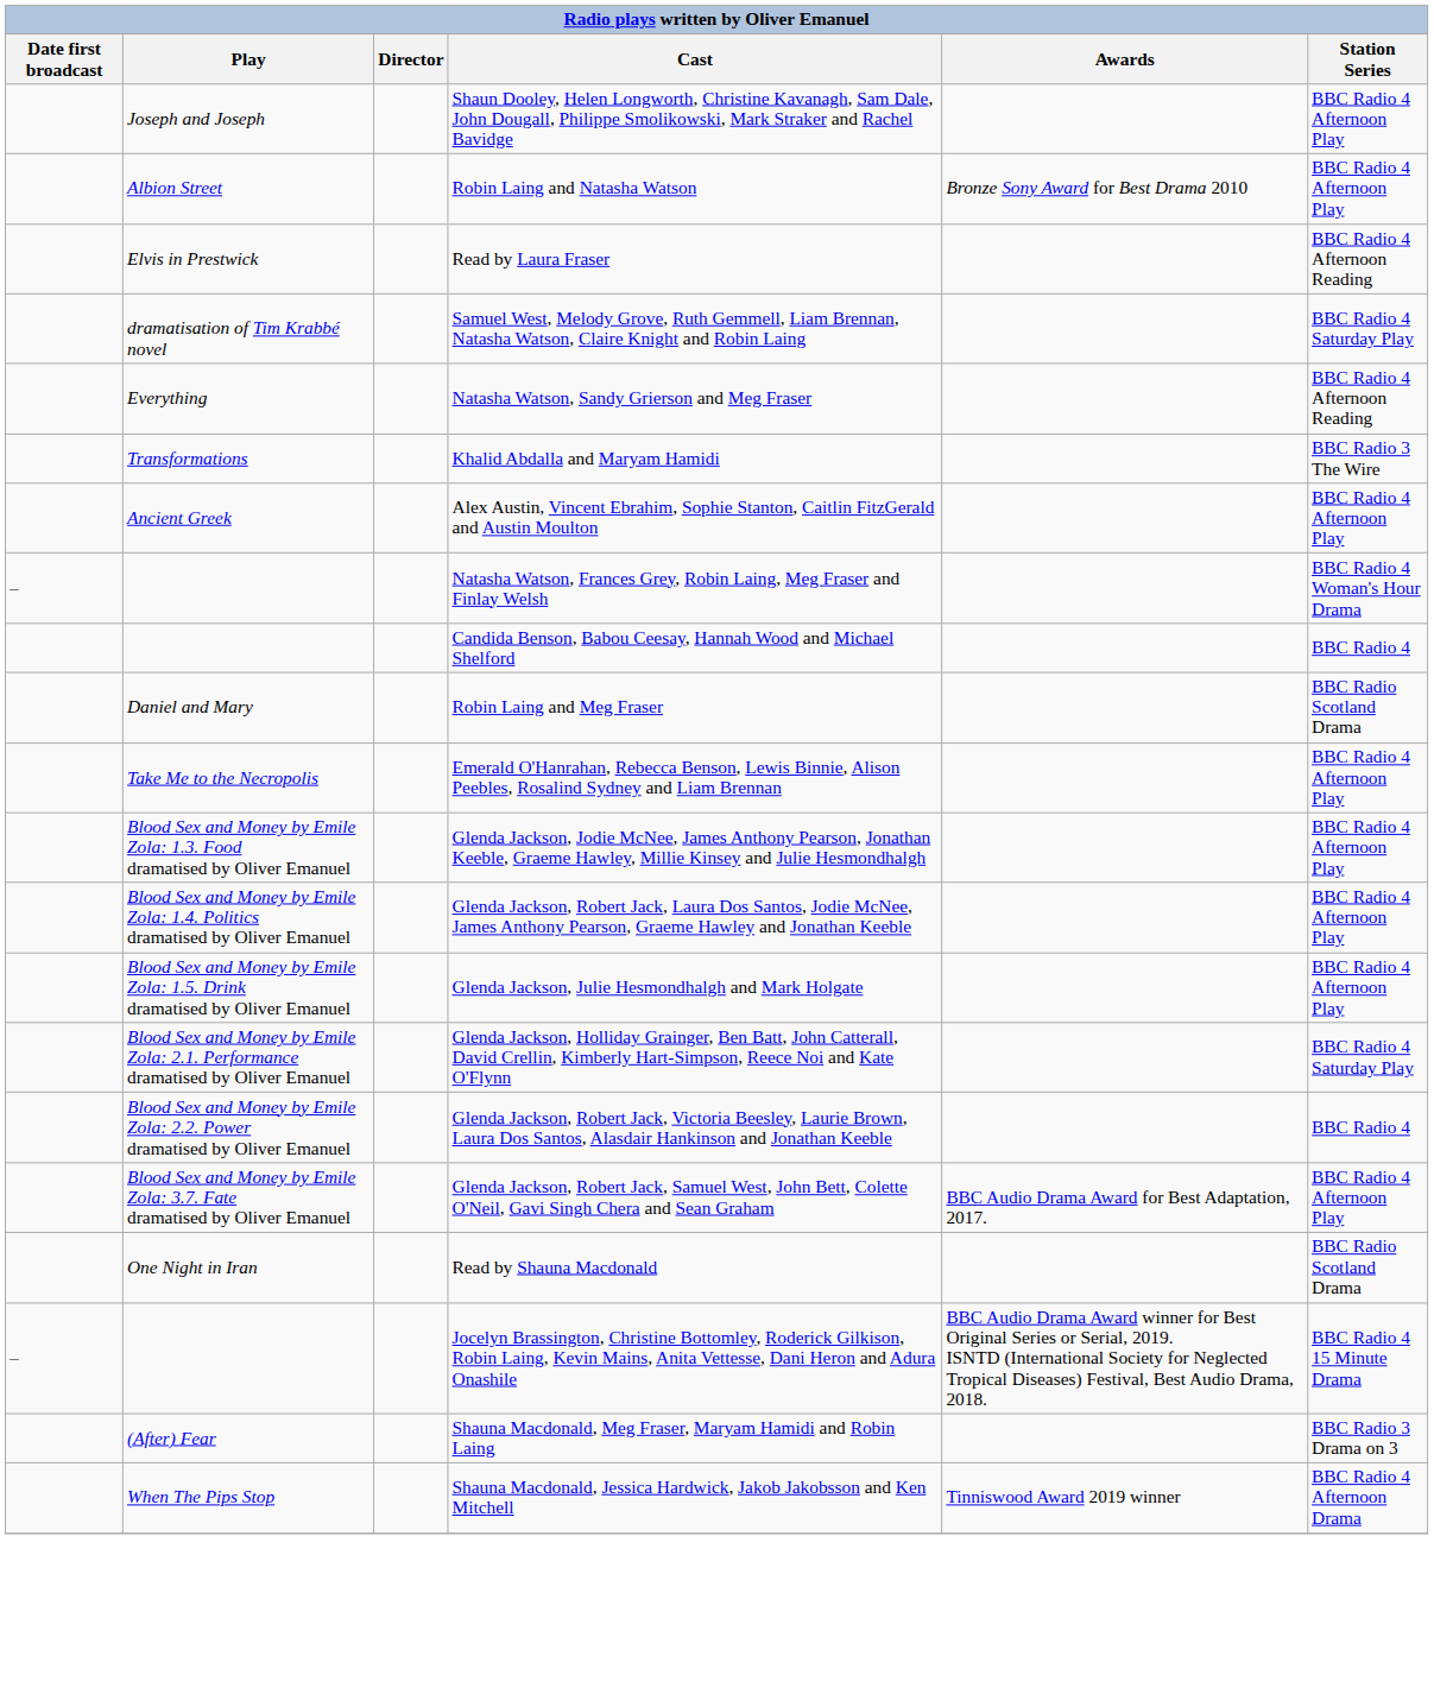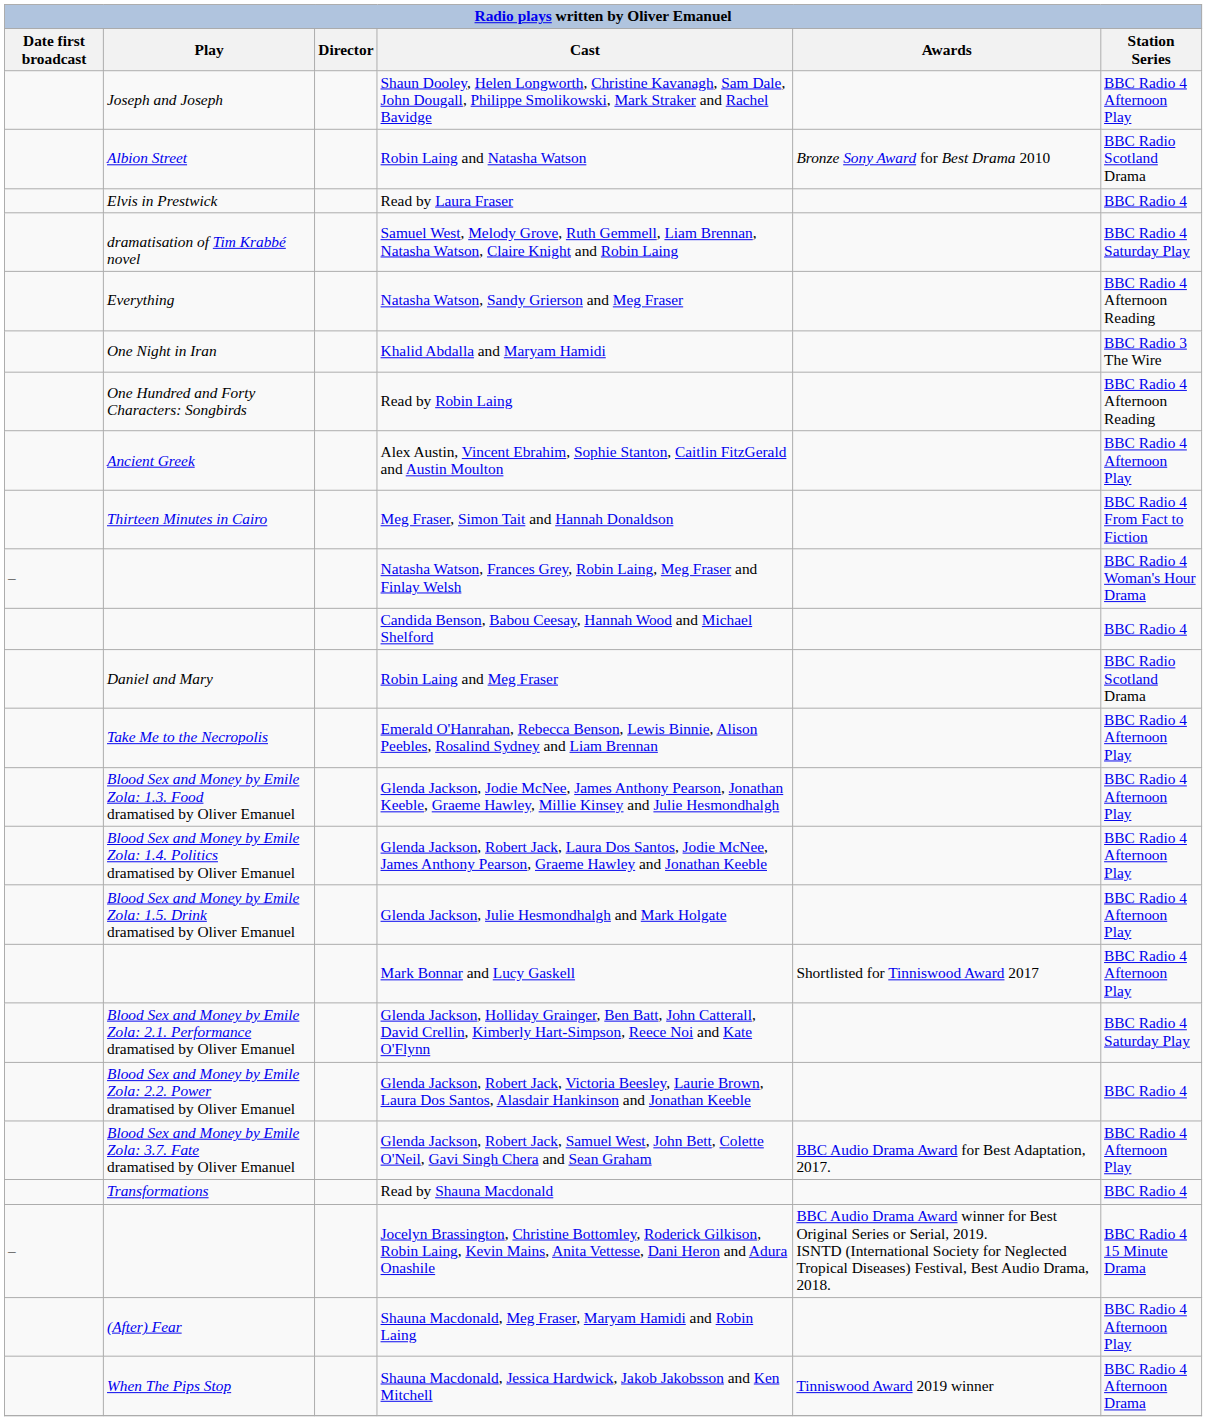 <table class="wikitable sortable" style="font-size: 100%; background: #f9f9f9">
 <tr>
 <th colspan=6 style="background:#B0C4DE;"><a href='#'>Radio plays</a> written by Oliver Emanuel</th>
 </tr>
 <tr align="center">
 <th>Date first broadcast</th>
 <th>Play</th>
 <th>Director</th>
 <th class="unsortable">Cast</th>
 <th class="unsortable">Awards</th>
 <th>Station<br>Series<br></th>
 </tr>
 <tr id="Joseph and Joseph">
 <td></td>
 <td><em>Joseph and Joseph</em> </td>
 <td></td>
 <td><a href='#'>Shaun Dooley</a>, <a href='#'>Helen Longworth</a>, <a href='#'>Christine Kavanagh</a>, <a href='#'>Sam Dale</a>, <a href='#'>John Dougall</a>, <a href='#'>Philippe Smolikowski</a>, <a href='#'>Mark Straker</a> and <a href='#'>Rachel Bavidge</a></td>
 <td></td>
 <td><a href='#'>BBC Radio 4</a><br><a href='#'>Afternoon Play</a></td>
 </tr>
 <tr id="Daniel and Mary">
 <td></td>
 <td><em><a href='#'>Albion Street</a></em> </td>
 <td></td>
 <td><a href='#'>Robin Laing</a> and <a href='#'>Natasha Watson</a></td>
 <td><em>Bronze <a href='#'>Sony Award</a></em> for <em>Best Drama</em> 2010 </td>
-<td><a href='#'>BBC Radio 4</a><br><a href='#'>Afternoon Play</a></td>
+<td><a href='#'>BBC Radio Scotland</a><br>Drama</td>
 </tr>
 <tr id="Elvis in Prestwick">
 <td></td>
 <td><em>Elvis in Prestwick</em> </td>
 <td></td>
 <td>Read by <a href='#'>Laura Fraser</a></td>
 <td></td>
-<td><a href='#'>BBC Radio 4</a><br>Afternoon Reading</td>
+<td><a href='#'>BBC Radio 4</a></td>
 </tr>
 <tr id="The Vanishing">
 <td></td>
 <td><em><br>dramatisation of <a href='#'>Tim Krabbé</a> novel</em> </td>
 <td></td>
 <td><a href='#'>Samuel West</a>, <a href='#'>Melody Grove</a>, <a href='#'>Ruth Gemmell</a>, <a href='#'>Liam Brennan</a>, <a href='#'>Natasha Watson</a>, <a href='#'>Claire Knight</a> and <a href='#'>Robin Laing</a></td>
 <td></td>
 <td><a href='#'>BBC Radio 4</a><br><a href='#'>Saturday Play</a></td>
 </tr>
 <tr id="Everything">
 <td></td>
 <td><em>Everything</em> </td>
 <td></td>
 <td><a href='#'>Natasha Watson</a>, <a href='#'>Sandy Grierson</a> and <a href='#'>Meg Fraser</a></td>
 <td></td>
 <td><a href='#'>BBC Radio 4</a><br>Afternoon Reading</td>
 </tr>
 <tr id="One Night in Iran">
 <td></td>
-<td><em><a href='#'>Transformations</a></em> </td>
+<td><em>One Night in Iran</em> </td>
 <td></td>
 <td><a href='#'>Khalid Abdalla</a> and <a href='#'>Maryam Hamidi</a></td>
 <td></td>
 <td><a href='#'>BBC Radio 3</a><br>The Wire</td>
+</tr>
+<tr id="One Hundred and Forty Characters: Songbirds">
+<td></td>
+<td><em>One Hundred and Forty Characters: Songbirds</em> </td>
+<td></td>
+<td>Read by <a href='#'>Robin Laing</a></td>
+<td></td>
+<td><a href='#'>BBC Radio 4</a><br>Afternoon Reading</td>
 </tr>
 <tr id="Ancient Greek">
 <td></td>
 <td><em><a href='#'>Ancient Greek</a></em> </td>
 <td></td>
 <td>Alex Austin, <a href='#'>Vincent Ebrahim</a>, <a href='#'>Sophie Stanton</a>, <a href='#'>Caitlin FitzGerald</a> and <a href='#'>Austin Moulton</a></td>
 <td></td>
 <td><a href='#'>BBC Radio 4</a><br><a href='#'>Afternoon Play</a></td>
+</tr>
+<tr id="Thirteen Minutes in Cairo">
+<td></td>
+<td><em><a href='#'>Thirteen Minutes in Cairo</a></em> </td>
+<td></td>
+<td><a href='#'>Meg Fraser</a>, <a href='#'>Simon Tait</a> and <a href='#'>Hannah Donaldson</a></td>
+<td></td>
+<td><a href='#'>BBC Radio 4</a><br><a href='#'>From Fact to Fiction</a></td>
 </tr>
 <tr id="The Other One">
 <td> – </td>
 <td><em></em> </td>
 <td></td>
 <td><a href='#'>Natasha Watson</a>, <a href='#'>Frances Grey</a>, <a href='#'>Robin Laing</a>, <a href='#'>Meg Fraser</a> and <a href='#'>Finlay Welsh</a></td>
 <td></td>
 <td><a href='#'>BBC Radio 4</a><br><a href='#'>Woman's Hour Drama</a></td>
 </tr>
 <tr id="The Spare Room">
 <td></td>
 <td><em></em> </td>
 <td></td>
 <td><a href='#'>Candida Benson</a>, <a href='#'>Babou Ceesay</a>, <a href='#'>Hannah Wood</a> and <a href='#'>Michael Shelford</a></td>
 <td></td>
 <td><a href='#'>BBC Radio 4</a></td>
 </tr>
 <tr id="Albion Street">
 <td></td>
 <td><em>Daniel and Mary</em> </td>
 <td></td>
 <td><a href='#'>Robin Laing</a> and <a href='#'>Meg Fraser</a></td>
 <td></td>
 <td><a href='#'>BBC Radio Scotland</a><br>Drama</td>
 </tr>
 <tr id="Take Me to the Necropolis">
 <td></td>
 <td><em><a href='#'>Take Me to the Necropolis</a></em> </td>
 <td></td>
 <td><a href='#'>Emerald O'Hanrahan</a>, <a href='#'>Rebecca Benson</a>, <a href='#'>Lewis Binnie</a>, <a href='#'>Alison Peebles</a>, <a href='#'>Rosalind Sydney</a> and <a href='#'>Liam Brennan</a></td>
 <td></td>
 <td><a href='#'>BBC Radio 4</a><br><a href='#'>Afternoon Play</a></td>
 </tr>
 <tr id="Blood Sex and Money: Food">
 <td></td>
 <td><em><a href='#'>Blood Sex and Money by Emile Zola: 1.3. Food</a></em><br>dramatised by Oliver Emanuel </td>
 <td></td>
 <td><a href='#'>Glenda Jackson</a>, <a href='#'>Jodie McNee</a>, <a href='#'>James Anthony Pearson</a>, <a href='#'>Jonathan Keeble</a>, <a href='#'>Graeme Hawley</a>, <a href='#'>Millie Kinsey</a> and <a href='#'>Julie Hesmondhalgh</a></td>
 <td></td>
 <td><a href='#'>BBC Radio 4</a><br><a href='#'>Afternoon Play</a></td>
 </tr>
 <tr id="Blood Sex and Money: Politics">
 <td></td>
 <td><em><a href='#'>Blood Sex and Money by Emile Zola: 1.4. Politics</a></em><br>dramatised by Oliver Emanuel </td>
 <td></td>
 <td><a href='#'>Glenda Jackson</a>, <a href='#'>Robert Jack</a>, <a href='#'>Laura Dos Santos</a>, <a href='#'>Jodie McNee</a>, <a href='#'>James Anthony Pearson</a>, <a href='#'>Graeme Hawley</a> and <a href='#'>Jonathan Keeble</a></td>
 <td></td>
 <td><a href='#'>BBC Radio 4</a><br><a href='#'>Afternoon Play</a></td>
 </tr>
 <tr id="Blood Sex and Money: Drink">
 <td></td>
 <td><em><a href='#'>Blood Sex and Money by Emile Zola: 1.5. Drink</a></em><br>dramatised by Oliver Emanuel </td>
 <td></td>
 <td><a href='#'>Glenda Jackson</a>, <a href='#'>Julie Hesmondhalgh</a> and <a href='#'>Mark Holgate</a></td>
 <td></td>
 <td><a href='#'>BBC Radio 4</a><br><a href='#'>Afternoon Play</a></td>
 </tr>
+<tr id="A History of Paper">
+<td></td>
+<td><em></em> </td>
+<td></td>
+<td><a href='#'>Mark Bonnar</a> and <a href='#'>Lucy Gaskell</a></td>
+<td>Shortlisted for <a href='#'>Tinniswood Award</a> 2017 </td>
+<td><a href='#'>BBC Radio 4</a><br><a href='#'>Afternoon Play</a></td>
+</tr>
 <tr id="Blood Sex and Money: Performance">
 <td></td>
 <td><em><a href='#'>Blood Sex and Money by Emile Zola: 2.1. Performance</a></em><br>dramatised by Oliver Emanuel </td>
 <td></td>
 <td><a href='#'>Glenda Jackson</a>, <a href='#'>Holliday Grainger</a>, <a href='#'>Ben Batt</a>, <a href='#'>John Catterall</a>, <a href='#'>David Crellin</a>, <a href='#'>Kimberly Hart-Simpson</a>, <a href='#'>Reece Noi</a> and <a href='#'>Kate O'Flynn</a></td>
 <td></td>
 <td><a href='#'>BBC Radio 4</a><br><a href='#'>Saturday Play</a></td>
 </tr>
 <tr id="Blood Sex and Money: Power">
 <td></td>
 <td><em><a href='#'>Blood Sex and Money by Emile Zola: 2.2. Power</a></em><br>dramatised by Oliver Emanuel </td>
 <td></td>
 <td><a href='#'>Glenda Jackson</a>, <a href='#'>Robert Jack</a>, <a href='#'>Victoria Beesley</a>, <a href='#'>Laurie Brown</a>, <a href='#'>Laura Dos Santos</a>, <a href='#'>Alasdair Hankinson</a> and <a href='#'>Jonathan Keeble</a></td>
 <td></td>
 <td><a href='#'>BBC Radio 4</a></td>
 </tr>
 <tr id="Blood Sex and Money: Fate">
 <td></td>
 <td><em><a href='#'>Blood Sex and Money by Emile Zola: 3.7. Fate</a></em><br>dramatised by Oliver Emanuel </td>
 <td></td>
 <td><a href='#'>Glenda Jackson</a>, <a href='#'>Robert Jack</a>, <a href='#'>Samuel West</a>, <a href='#'>John Bett</a>, <a href='#'>Colette O'Neil</a>, <a href='#'>Gavi Singh Chera</a> and <a href='#'>Sean Graham</a></td>
 <td><br><a href='#'>BBC Audio Drama Award</a> for Best Adaptation, 2017.</td>
 <td><a href='#'>BBC Radio 4</a><br><a href='#'>Afternoon Play</a></td>
 </tr>
 <tr id="Transformations">
 <td></td>
-<td><em>One Night in Iran</em> </td>
+<td><em><a href='#'>Transformations</a></em> </td>
 <td></td>
 <td>Read by <a href='#'>Shauna Macdonald</a></td>
 <td></td>
-<td><a href='#'>BBC Radio Scotland</a><br>Drama</td>
+<td><a href='#'>BBC Radio 4</a></td>
 </tr>
 <tr id="The Truth About Hawaii">
 <td> – </td>
 <td><em></em> </td>
 <td></td>
 <td><a href='#'>Jocelyn Brassington</a>, <a href='#'>Christine Bottomley</a>, <a href='#'>Roderick Gilkison</a>, <a href='#'>Robin Laing</a>, <a href='#'>Kevin Mains</a>, <a href='#'>Anita Vettesse</a>, <a href='#'>Dani Heron</a> and <a href='#'>Adura Onashile</a></td>
 <td><a href='#'>BBC Audio Drama Award</a> winner for Best Original Series or Serial, 2019.<br>ISNTD (International Society for Neglected Tropical Diseases) Festival, Best Audio Drama, 2018.</td>
 <td><a href='#'>BBC Radio 4</a><br><a href='#'>15 Minute Drama</a></td>
 </tr>
 <tr id="(After) Fear">
 <td></td>
 <td><em><a href='#'>(After) Fear</a></em> </td>
 <td></td>
 <td><a href='#'>Shauna Macdonald</a>, <a href='#'>Meg Fraser</a>, <a href='#'>Maryam Hamidi</a> and <a href='#'>Robin Laing</a></td>
 <td></td>
-<td><a href='#'>BBC Radio 3</a><br>Drama on 3</td>
+<td><a href='#'>BBC Radio 4</a><br><a href='#'>Afternoon Play</a></td>
 </tr>
 <tr id="When The Pips Stop">
 <td></td>
 <td><em><a href='#'>When The Pips Stop</a></em> </td>
 <td></td>
 <td><a href='#'>Shauna Macdonald</a>, <a href='#'>Jessica Hardwick</a>, <a href='#'>Jakob Jakobsson</a> and <a href='#'>Ken Mitchell</a></td>
 <td><a href='#'>Tinniswood Award</a> 2019 winner </td>
 <td><a href='#'>BBC Radio 4</a><br><a href='#'>Afternoon Drama</a><br></td>
 </tr>
 <tr>
 </tr>
 </table>
